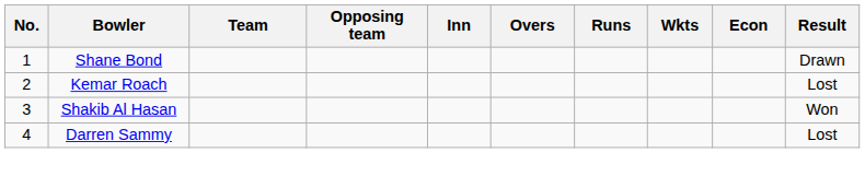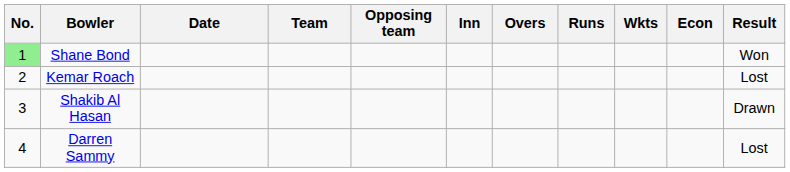 <table class="wikitable sortable" style="font-size: 100%">
 <tr align=center>
 <th scope="col" width="38">No.</th>
 <th scope="col" width="145">Bowler</th>
+<th scope="col" width="220">Date</th>
 <th scope="col" width="120">Team</th>
 <th scope="col" width="120">Opposing team</th>
 <th scope="col" width="60">Inn</th>
 <th scope="col" width="82">Overs</th>
 <th scope="col" width="70">Runs</th>
 <th scope="col" width="60">Wkts</th>
 <th scope="col" width="70">Econ</th>
 <th scope="col" width="70">Result</th>
 </tr>
 <tr align="center">
-<td scope="row">1</td>
+<td scope="row" style="background: lightgreen;">1</td>
 <td><a href='#'>Shane Bond</a></td>
 <td></td>
 <td></td>
 <td></td>
 <td></td>
 <td></td>
 <td></td>
 <td></td>
-<td>Drawn</td>
+<td></td>
+<td>Won</td>
 </tr>
 <tr align="center">
 <td scope="row">2</td>
 <td><a href='#'>Kemar Roach</a></td>
+<td></td>
 <td></td>
 <td></td>
 <td></td>
 <td></td>
 <td></td>
 <td></td>
 <td></td>
 <td>Lost</td>
 </tr>
 <tr align="center">
 <td scope="row">3</td>
 <td><a href='#'>Shakib Al Hasan</a></td>
 <td></td>
 <td></td>
 <td></td>
 <td></td>
 <td></td>
 <td></td>
 <td></td>
-<td>Won</td>
+<td></td>
+<td>Drawn</td>
 </tr>
 <tr align="center">
 <td scope="row">4</td>
 <td><a href='#'>Darren Sammy</a></td>
 <td></td>
 <td></td>
 <td></td>
 <td></td>
 <td></td>
 <td></td>
 <td></td>
+<td></td>
 <td>Lost</td>
 </tr>
 </table>
